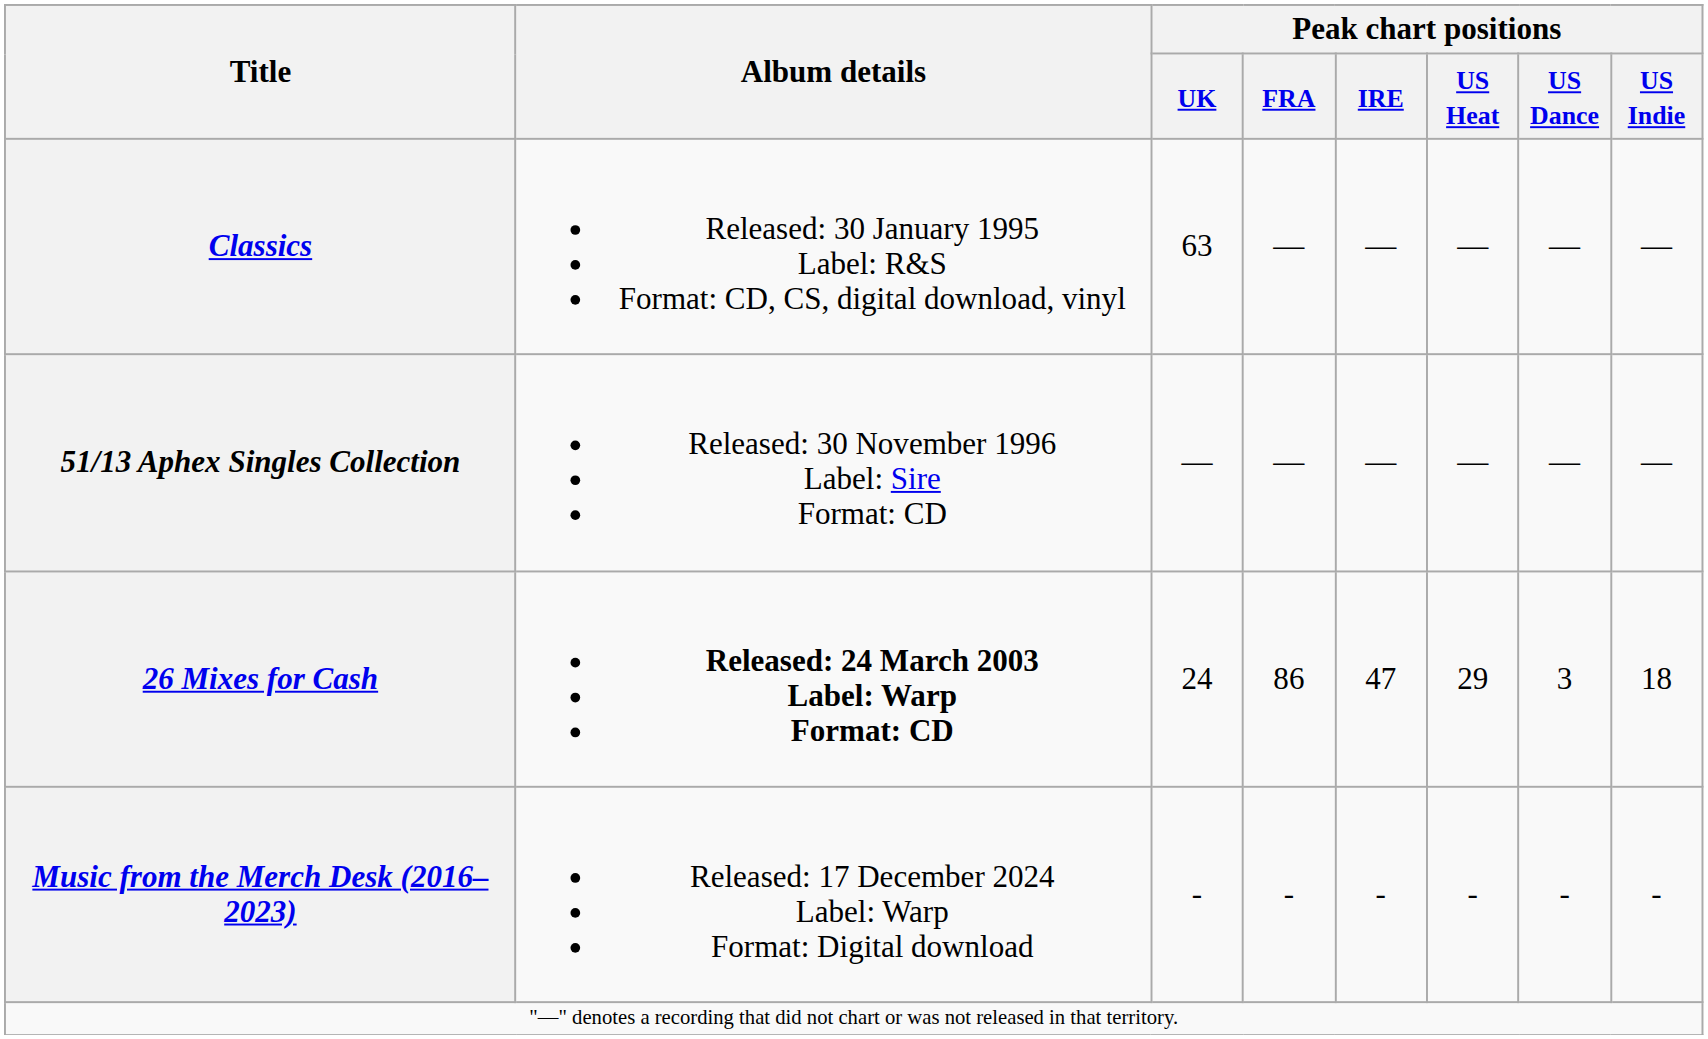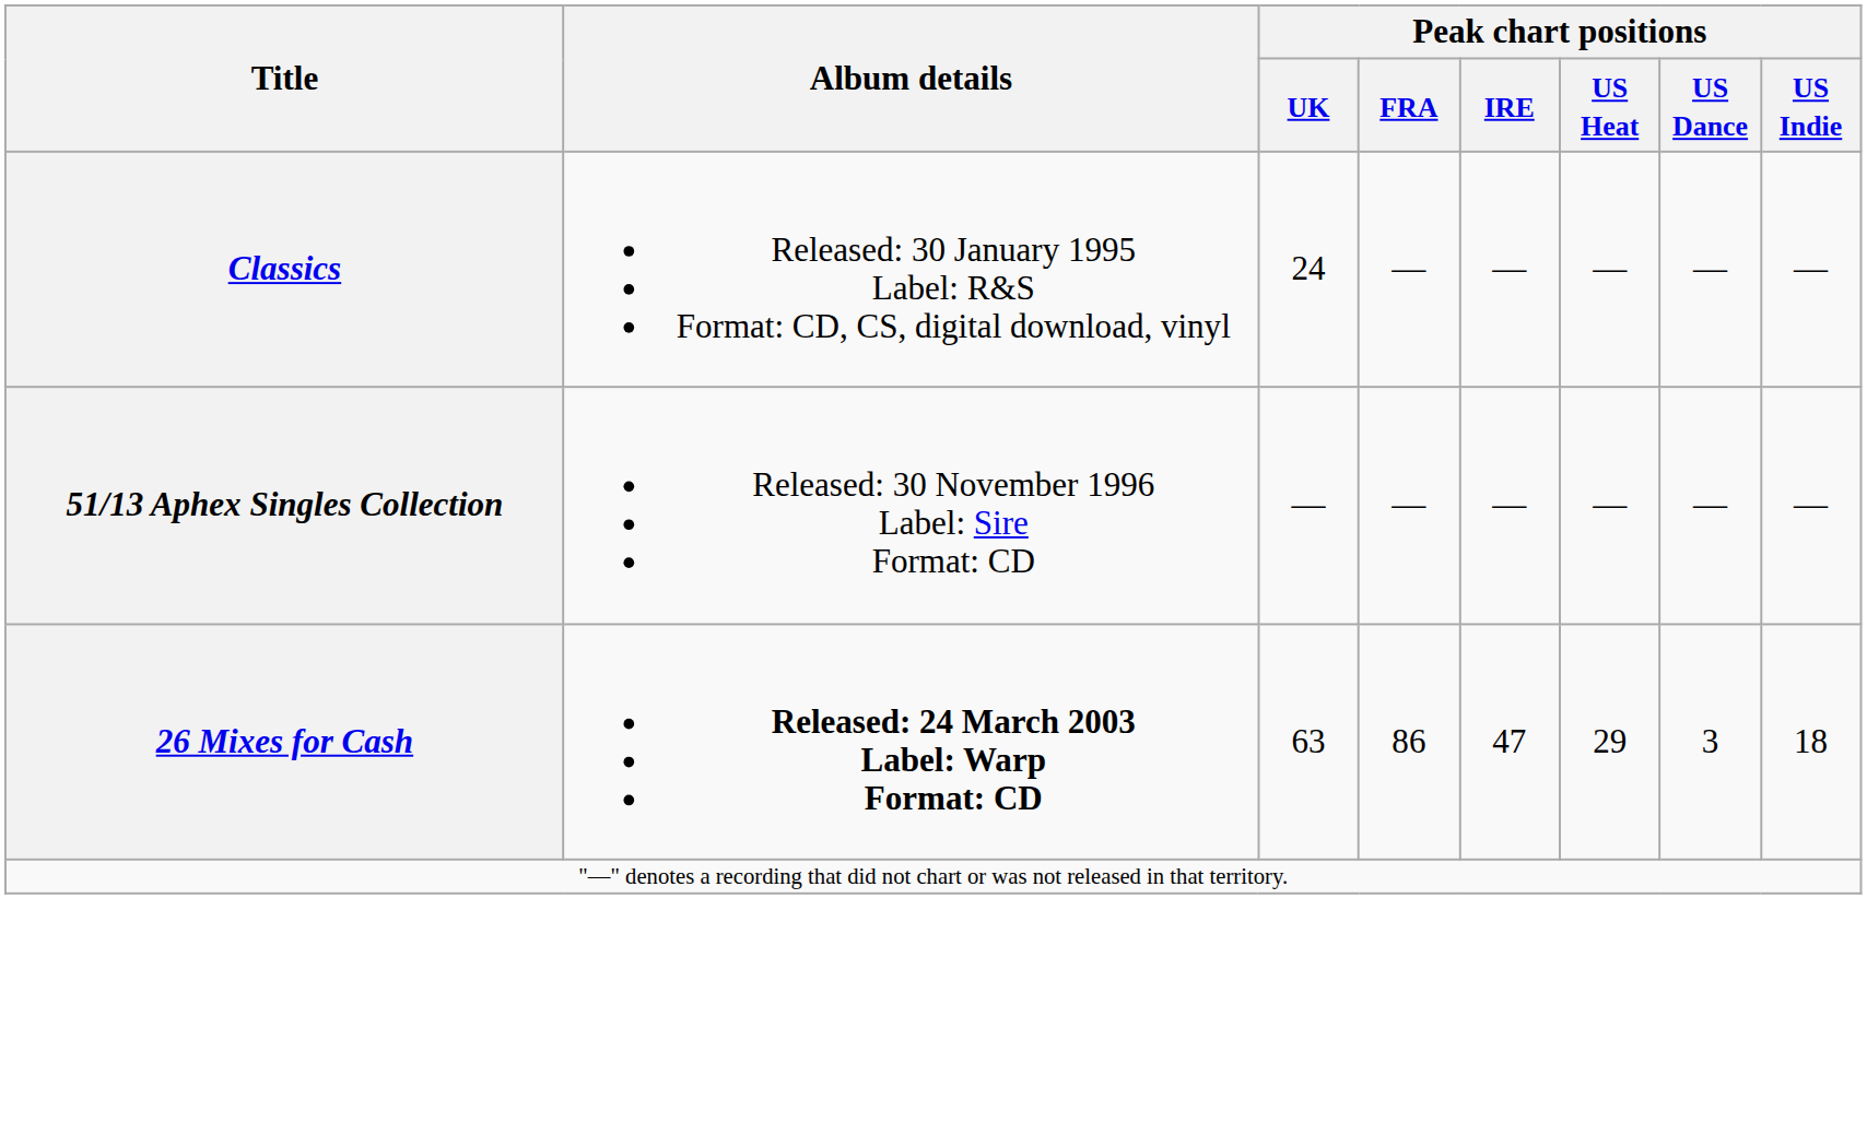 <table class="wikitable plainrowheaders" style="text-align:center;">
 <tr>
 <th scope="col" rowspan="2" style="width:16em">Title</th>
 <th scope="col" rowspan="2" style="width:20em">Album details</th>
 <th scope="col" colspan="6">Peak chart positions</th>
 </tr>
 <tr>
 <th scope="col" style="width:2.5em"><small><a href='#'>UK</a></small><br></th>
 <th scope="col" style="width:2.5em"><small><a href='#'>FRA</a></small><br></th>
 <th scope="col" style="width:2.5em"><small><a href='#'>IRE</a></small><br></th>
 <th scope="col" style="width:2.5em"><small><a href='#'>US<br>Heat</a></small><br></th>
 <th scope="col" style="width:2.5em"><small><a href='#'>US<br>Dance</a></small><br></th>
 <th scope="col" style="width:2.5em"><small><a href='#'>US<br>Indie</a></small><br></th>
 </tr>
 <tr>
 <th scope="row"><em><a href='#'>Classics</a></em></th>
 <td><br><ul><li>Released: 30 January 1995</li><li>Label: R&S</li><li>Format: CD, CS, digital download, vinyl</li></ul></td>
-<td>63</td>
+<td>24</td>
 <td>—</td>
 <td>—</td>
 <td>—</td>
 <td>—</td>
 <td>—</td>
 </tr>
 <tr>
 <th scope="row"><em>51/13 Aphex Singles Collection</em></th>
 <td><br><ul><li>Released: 30 November 1996</li><li>Label: <a href='#'>Sire</a></li><li>Format: CD</li></ul></td>
 <td>—</td>
 <td>—</td>
 <td>—</td>
 <td>—</td>
 <td>—</td>
 <td>—</td>
 </tr>
 <tr>
 <th scope="row"><em><a href='#'>26 Mixes for Cash</a></em></th>
 <td><strong><br><ul><li>Released: 24 March 2003</li><li>Label: Warp</li><li>Format: CD</li></ul></strong></td>
-<td>24</td>
+<td>63</td>
 <td>86</td>
 <td>47</td>
 <td>29</td>
 <td>3</td>
 <td>18</td>
 </tr>
 <tr>
-<th scope="row"><em><a href='#'>Music from the Merch Desk (2016–2023)</a></em></th>
-<td><br><ul><li>Released: 17 December 2024</li><li>Label: Warp</li><li>Format: Digital download</li></ul></td>
-<td>-</td>
-<td>-</td>
-<td>-</td>
-<td>-</td>
-<td>-</td>
-<td>-</td>
-</tr>
-<tr>
 <td align="center" colspan="8" style="font-size: 8pt">"—" denotes a recording that did not chart or was not released in that territory.</td>
 </tr>
 </table>
